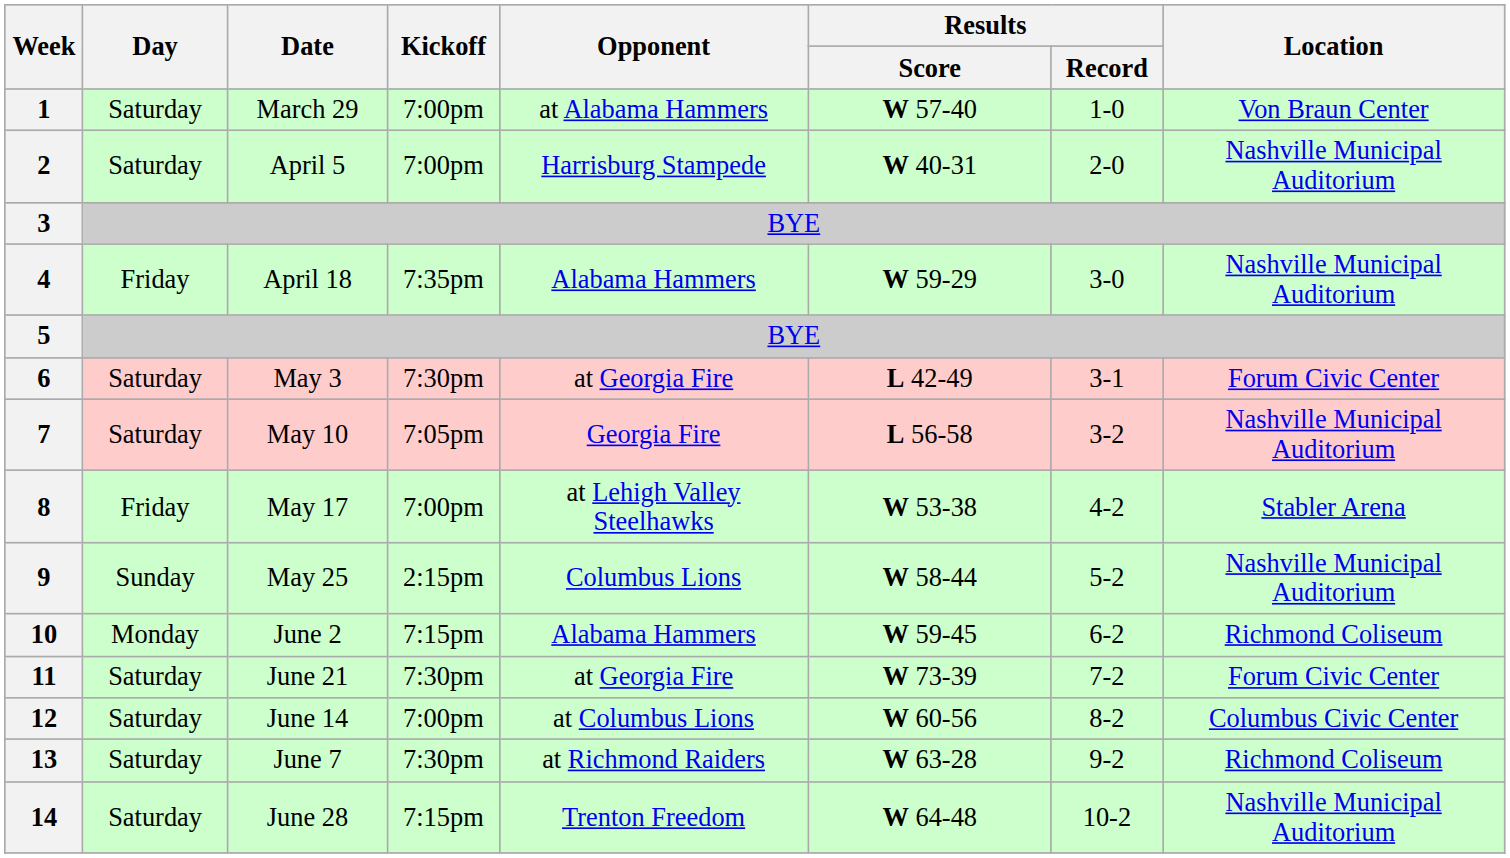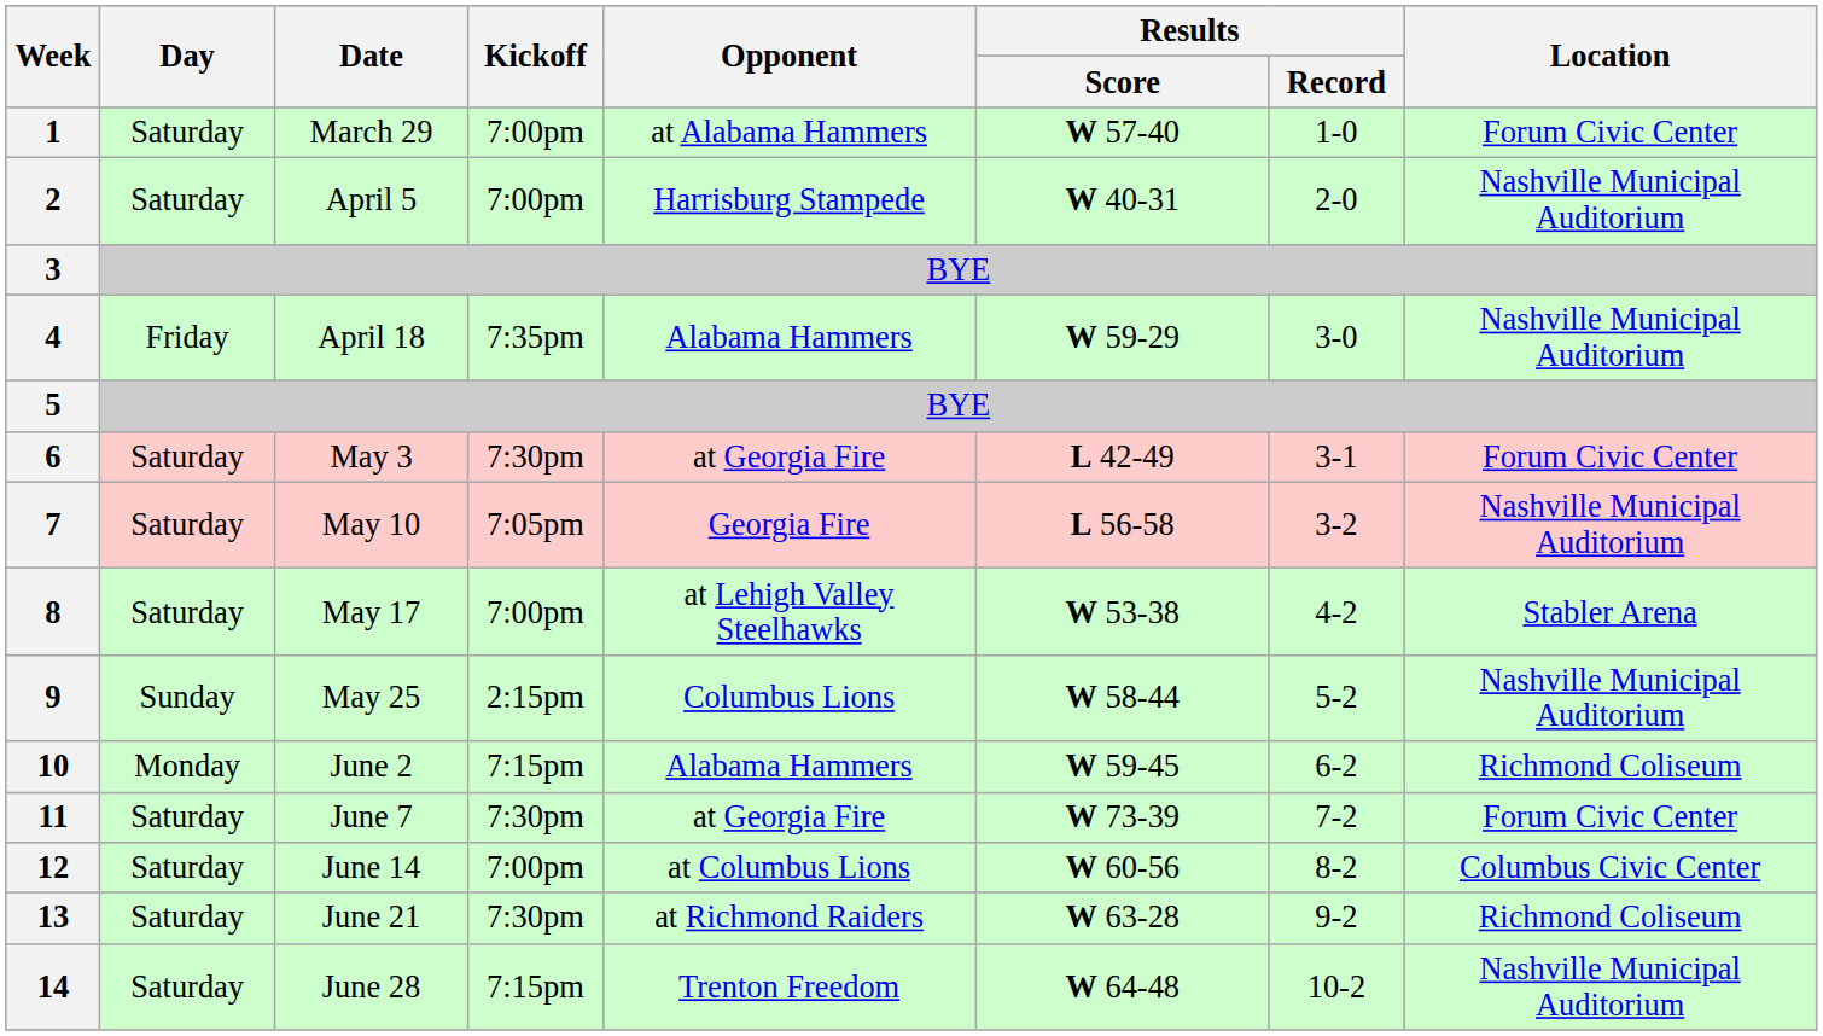 <table class="wikitable">
 <tr>
 <th rowspan="2" width="40">Week</th>
 <th rowspan="2" width="80">Day</th>
 <th rowspan="2" width="90">Date</th>
 <th rowspan="2" width="60">Kickoff</th>
 <th rowspan="2" width="180">Opponent</th>
 <th colspan="2" width="200">Results</th>
 <th rowspan="2" width="200">Location</th>
 </tr>
 <tr>
 <th width="140">Score</th>
 <th width="60">Record</th>
 </tr>
 <tr align="center" bgcolor="#CCFFCC">
 <th>1</th>
 <td>Saturday</td>
 <td>March 29</td>
 <td>7:00pm</td>
 <td>at <a href='#'>Alabama Hammers</a></td>
 <td><strong>W</strong> 57-40</td>
 <td>1-0</td>
-<td><a href='#'>Von Braun Center</a></td>
+<td><a href='#'>Forum Civic Center</a></td>
 </tr>
 <tr align="center" bgcolor="#CCFFCC">
 <th>2</th>
 <td>Saturday</td>
 <td>April 5</td>
 <td>7:00pm</td>
 <td><a href='#'>Harrisburg Stampede</a></td>
 <td><strong>W</strong> 40-31</td>
 <td>2-0</td>
 <td><a href='#'>Nashville Municipal Auditorium</a></td>
 </tr>
 <tr align="center" bgcolor="#CCCCCC">
 <th>3</th>
 <td colSpan=7><a href='#'>BYE</a></td>
 </tr>
 <tr align="center" bgcolor="#CCFFCC">
 <th>4</th>
 <td>Friday</td>
 <td>April 18</td>
 <td>7:35pm</td>
 <td><a href='#'>Alabama Hammers</a></td>
 <td><strong>W</strong> 59-29</td>
 <td>3-0</td>
 <td><a href='#'>Nashville Municipal Auditorium</a></td>
 </tr>
 <tr align="center" bgcolor="#CCCCCC">
 <th>5</th>
 <td colSpan=7><a href='#'>BYE</a></td>
 </tr>
 <tr align="center" bgcolor="#FFCCCC">
 <th>6</th>
 <td>Saturday</td>
 <td>May 3</td>
 <td>7:30pm</td>
 <td>at <a href='#'>Georgia Fire</a></td>
 <td><strong>L</strong> 42-49</td>
 <td>3-1</td>
 <td><a href='#'>Forum Civic Center</a></td>
 </tr>
 <tr align="center" bgcolor="#FFCCCC">
 <th>7</th>
 <td>Saturday</td>
 <td>May 10</td>
 <td>7:05pm</td>
 <td><a href='#'>Georgia Fire</a></td>
 <td><strong>L</strong> 56-58</td>
 <td>3-2</td>
 <td><a href='#'>Nashville Municipal Auditorium</a></td>
 </tr>
 <tr align="center" bgcolor="#CCFFCC">
 <th>8</th>
-<td>Friday</td>
+<td>Saturday</td>
 <td>May 17</td>
 <td>7:00pm</td>
 <td>at <a href='#'>Lehigh Valley Steelhawks</a></td>
 <td><strong>W</strong> 53-38</td>
 <td>4-2</td>
 <td><a href='#'>Stabler Arena</a></td>
 </tr>
 <tr align="center" bgcolor="#CCFFCC">
 <th>9</th>
 <td>Sunday</td>
 <td>May 25</td>
 <td>2:15pm</td>
 <td><a href='#'>Columbus Lions</a></td>
 <td><strong>W</strong> 58-44</td>
 <td>5-2</td>
 <td><a href='#'>Nashville Municipal Auditorium</a></td>
 </tr>
 <tr align="center" bgcolor="#CCFFCC">
 <th>10</th>
 <td>Monday</td>
 <td>June 2</td>
 <td>7:15pm</td>
 <td><a href='#'>Alabama Hammers</a></td>
 <td><strong>W</strong> 59-45</td>
 <td>6-2</td>
 <td><a href='#'>Richmond Coliseum</a></td>
 </tr>
 <tr align="center" bgcolor="#CCFFCC">
 <th>11</th>
 <td>Saturday</td>
-<td>June 21</td>
+<td>June 7</td>
 <td>7:30pm</td>
 <td>at <a href='#'>Georgia Fire</a></td>
 <td><strong>W</strong> 73-39</td>
 <td>7-2</td>
 <td><a href='#'>Forum Civic Center</a></td>
 </tr>
 <tr align="center" bgcolor="#CCFFCC">
 <th>12</th>
 <td>Saturday</td>
 <td>June 14</td>
 <td>7:00pm</td>
 <td>at <a href='#'>Columbus Lions</a></td>
 <td><strong>W</strong> 60-56</td>
 <td>8-2</td>
 <td><a href='#'>Columbus Civic Center</a></td>
 </tr>
 <tr align="center" bgcolor="#CCFFCC">
 <th>13</th>
 <td>Saturday</td>
-<td>June 7</td>
+<td>June 21</td>
 <td>7:30pm</td>
 <td>at <a href='#'>Richmond Raiders</a></td>
 <td><strong>W</strong> 63-28</td>
 <td>9-2</td>
 <td><a href='#'>Richmond Coliseum</a></td>
 </tr>
 <tr align="center" bgcolor="#CCFFCC">
 <th>14</th>
 <td>Saturday</td>
 <td>June 28</td>
 <td>7:15pm</td>
 <td><a href='#'>Trenton Freedom</a></td>
 <td><strong>W</strong> 64-48</td>
 <td>10-2</td>
 <td><a href='#'>Nashville Municipal Auditorium</a></td>
 </tr>
 </table>
